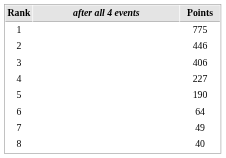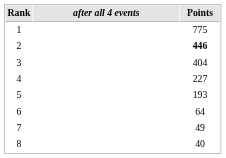 <table cellspacing="1" cellpadding="3" style="border:1px solid #AAAAAA;font-size:86%">
 <tr style="background-color: #E4E4E4;">
 <th style="border-bottom:1px solid #AAAAAA; width: 10px;">Rank</th>
 <th style="border-bottom:1px solid #AAAAAA; width: 200px;"><em>after all 4 events</em></th>
 <th style="border-bottom:1px solid #AAAAAA; width: 50px;">Points</th>
 </tr>
 <tr>
 <td align=center>1</td>
 <td><strong></strong></td>
 <td align=center>775</td>
 </tr>
 <tr>
 <td align=center>2</td>
 <td></td>
-<td align=center>446</td>
+<td align=center><strong>446</strong></td>
 </tr>
 <tr>
 <td align=center>3</td>
 <td></td>
-<td align=center>406</td>
+<td align=center>404</td>
 </tr>
 <tr>
 <td align=center>4</td>
 <td></td>
 <td align=center>227</td>
 </tr>
 <tr>
 <td align=center>5</td>
 <td></td>
-<td align=center>190</td>
+<td align=center>193</td>
 </tr>
 <tr>
 <td align=center>6</td>
 <td></td>
 <td align=center>64</td>
 </tr>
 <tr>
 <td align=center>7</td>
 <td></td>
 <td align=center>49</td>
 </tr>
 <tr>
 <td align=center>8</td>
 <td></td>
 <td align=center>40</td>
 </tr>
 </table>
